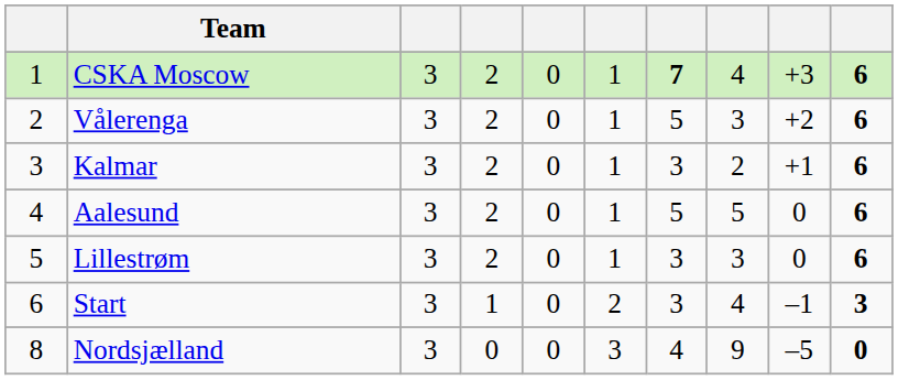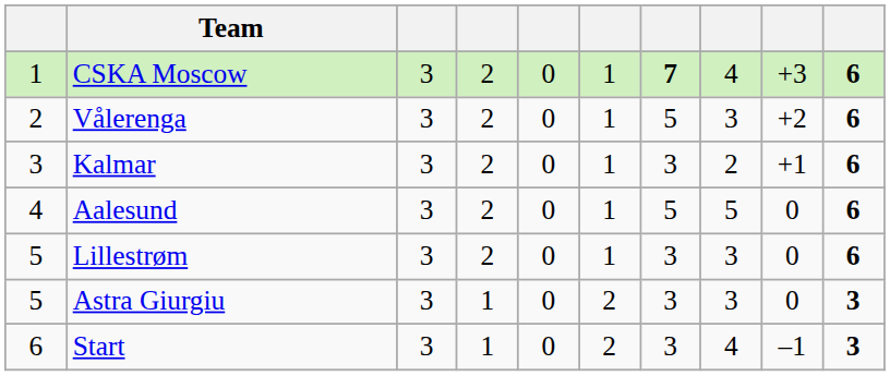 <table class="wikitable" style="text-align: center; font-size: 90%;">
 <tr>
 <th width=25></th>
 <th width=165>Team</th>
 <th width=25></th>
 <th width=25></th>
 <th width=25></th>
 <th width=25></th>
 <th width=25></th>
 <th width=25></th>
 <th width=25></th>
 <th width=25></th>
 </tr>
 <tr bgcolor=#d0f0c0>
 <td>1</td>
 <td align="left"> <a href='#'>CSKA Moscow</a></td>
 <td>3</td>
 <td>2</td>
 <td>0</td>
 <td>1</td>
 <td><strong>7</strong></td>
 <td>4</td>
 <td>+3</td>
 <td><strong>6</strong></td>
 </tr>
 <tr>
 <td>2</td>
 <td align="left"> <a href='#'>Vålerenga</a></td>
 <td>3</td>
 <td>2</td>
 <td>0</td>
 <td>1</td>
 <td>5</td>
 <td>3</td>
 <td>+2</td>
 <td><strong>6</strong></td>
 </tr>
 <tr>
 <td>3</td>
 <td align="left"> <a href='#'>Kalmar</a></td>
 <td>3</td>
 <td>2</td>
 <td>0</td>
 <td>1</td>
 <td>3</td>
 <td>2</td>
 <td>+1</td>
 <td><strong>6</strong></td>
 </tr>
 <tr>
 <td>4</td>
 <td align="left"> <a href='#'>Aalesund</a></td>
 <td>3</td>
 <td>2</td>
 <td>0</td>
 <td>1</td>
 <td>5</td>
 <td>5</td>
 <td>0</td>
 <td><strong>6</strong></td>
 </tr>
 <tr>
 <td>5</td>
 <td align="left"> <a href='#'>Lillestrøm</a></td>
 <td>3</td>
 <td>2</td>
 <td>0</td>
 <td>1</td>
 <td>3</td>
 <td>3</td>
 <td>0</td>
 <td><strong>6</strong></td>
 </tr>
 <tr>
+<td>5</td>
+<td align="left"> <a href='#'>Astra Giurgiu</a></td>
+<td>3</td>
+<td>1</td>
+<td>0</td>
+<td>2</td>
+<td>3</td>
+<td>3</td>
+<td>0</td>
+<td><strong>3</strong></td>
+</tr>
+<tr>
 <td>6</td>
 <td align="left"> <a href='#'>Start</a></td>
 <td>3</td>
 <td>1</td>
 <td>0</td>
 <td>2</td>
 <td>3</td>
 <td>4</td>
 <td>–1</td>
 <td><strong>3</strong></td>
 </tr>
-<tr>
-<td>8</td>
-<td align="left"> <a href='#'>Nordsjælland</a></td>
-<td>3</td>
-<td>0</td>
-<td>0</td>
-<td>3</td>
-<td>4</td>
-<td>9</td>
-<td>–5</td>
-<td><strong>0</strong></td>
-</tr>
 </table>
